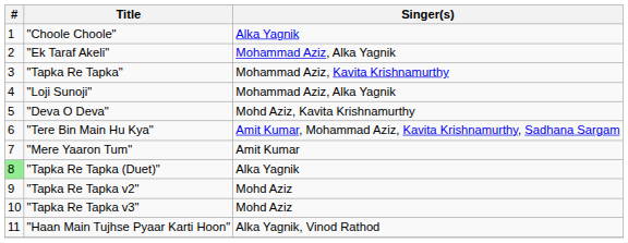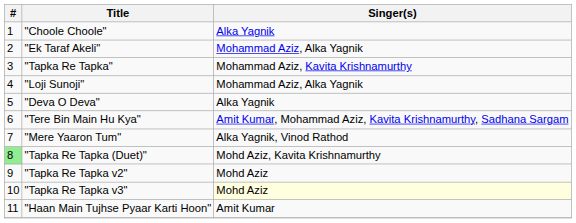 <table class="wikitable">
 <tr>
 <th>#</th>
 <th>Title</th>
 <th>Singer(s)</th>
 </tr>
 <tr>
 <td>1</td>
 <td>"Choole Choole"</td>
 <td><a href='#'>Alka Yagnik</a></td>
 </tr>
 <tr>
 <td>2</td>
 <td>"Ek Taraf Akeli"</td>
 <td><a href='#'>Mohammad Aziz</a>, Alka Yagnik</td>
 </tr>
 <tr>
 <td>3</td>
 <td>"Tapka Re Tapka"</td>
 <td>Mohammad Aziz, <a href='#'>Kavita Krishnamurthy</a></td>
 </tr>
 <tr>
 <td>4</td>
 <td>"Loji Sunoji"</td>
 <td>Mohammad Aziz, Alka Yagnik</td>
 </tr>
 <tr>
 <td>5</td>
 <td>"Deva O Deva"</td>
-<td>Mohd Aziz, Kavita Krishnamurthy</td>
+<td>Alka Yagnik</td>
 </tr>
 <tr>
 <td>6</td>
 <td>"Tere Bin Main Hu Kya"</td>
 <td><a href='#'>Amit Kumar</a>, Mohammad Aziz, <a href='#'>Kavita Krishnamurthy</a>, <a href='#'>Sadhana Sargam</a></td>
 </tr>
 <tr>
 <td>7</td>
 <td>"Mere Yaaron Tum"</td>
-<td>Amit Kumar</td>
+<td>Alka Yagnik, Vinod Rathod</td>
 </tr>
 <tr>
 <td style="background: lightgreen;">8</td>
 <td>"Tapka Re Tapka (Duet)"</td>
-<td>Alka Yagnik</td>
+<td>Mohd Aziz, Kavita Krishnamurthy</td>
 </tr>
 <tr>
 <td>9</td>
 <td>"Tapka Re Tapka v2"</td>
 <td>Mohd Aziz</td>
 </tr>
 <tr>
 <td>10</td>
 <td>"Tapka Re Tapka v3"</td>
-<td>Mohd Aziz</td>
+<td style="background: lightyellow;">Mohd Aziz</td>
 </tr>
 <tr>
 <td>11</td>
 <td>"Haan Main Tujhse Pyaar Karti Hoon"</td>
-<td>Alka Yagnik, Vinod Rathod</td>
+<td>Amit Kumar</td>
 </tr>
 <tr>
 </tr>
 </table>
